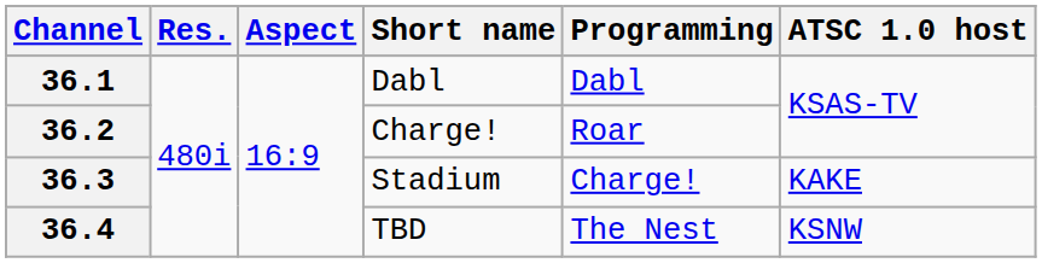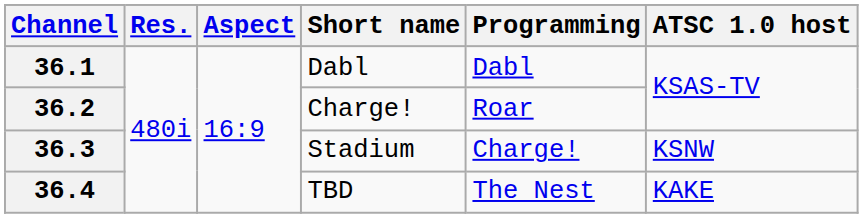 <table class="wikitable">
 <tr>
 <th><a href='#'>Channel</a></th>
 <th><a href='#'>Res.</a></th>
 <th><a href='#'>Aspect</a></th>
 <th>Short name</th>
 <th>Programming</th>
 <th>ATSC 1.0 host</th>
 </tr>
 <tr>
 <th scope = "row">36.1</th>
 <td rowspan="4"><a href='#'>480i</a></td>
 <td rowspan="4"><a href='#'>16:9</a></td>
 <td>Dabl</td>
 <td><a href='#'>Dabl</a></td>
 <td rowspan=2><a href='#'>KSAS-TV</a></td>
 </tr>
 <tr>
 <th scope = "row">36.2</th>
 <td>Charge!</td>
 <td><a href='#'>Roar</a></td>
 </tr>
 <tr>
 <th scope = "row">36.3</th>
 <td>Stadium</td>
 <td><a href='#'>Charge!</a></td>
-<td><a href='#'>KAKE</a></td>
+<td><a href='#'>KSNW</a></td>
 </tr>
 <tr>
 <th scope = "row">36.4</th>
 <td>TBD</td>
 <td><a href='#'>The Nest</a></td>
-<td><a href='#'>KSNW</a></td>
+<td><a href='#'>KAKE</a></td>
 </tr>
 </table>
